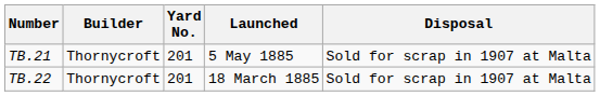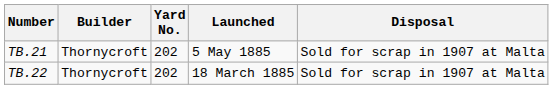 <table class="wikitable">
 <tr>
 <th>Number</th>
 <th>Builder</th>
 <th>Yard <br>No.</th>
 <th>Launched</th>
 <th>Disposal</th>
 </tr>
 <tr>
 <td><em>TB.21</em></td>
 <td>Thornycroft</td>
-<td>201</td>
+<td>202</td>
 <td>5 May 1885</td>
 <td>Sold for scrap in 1907 at Malta</td>
 </tr>
 <tr>
 <td><em>TB.22</em></td>
 <td>Thornycroft</td>
-<td>201</td>
+<td>202</td>
 <td>18 March 1885</td>
 <td>Sold for scrap  in 1907 at Malta</td>
 </tr>
 </table>
